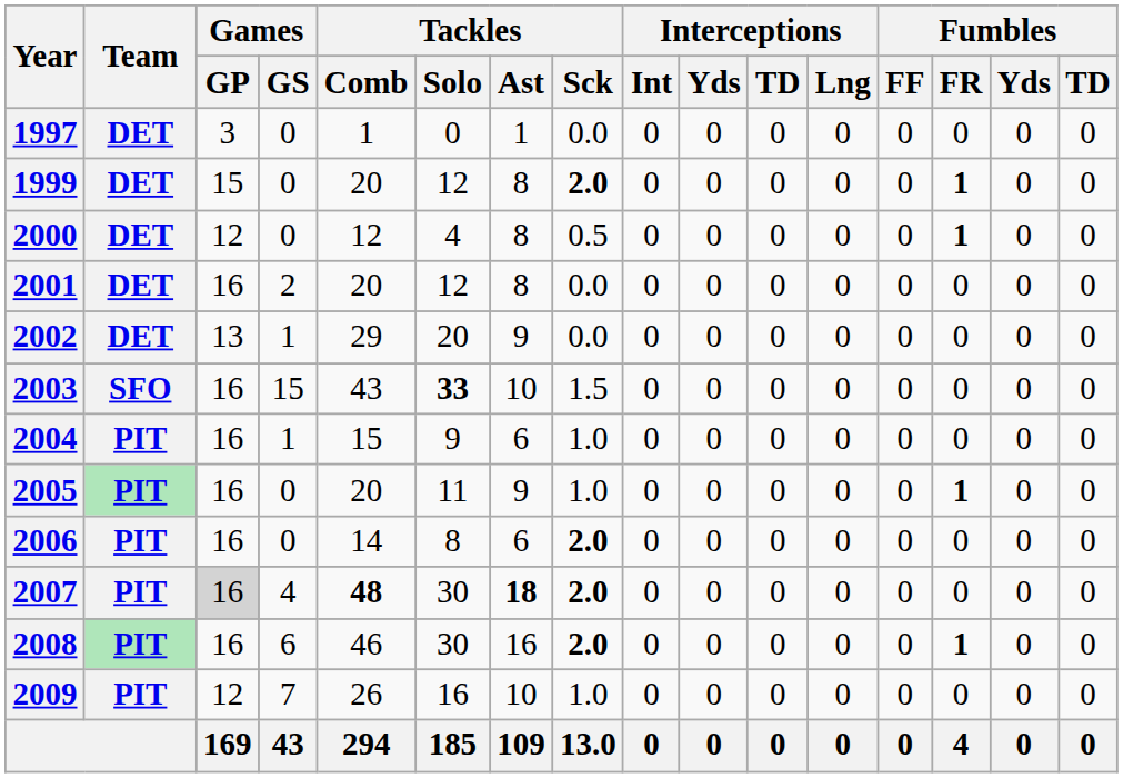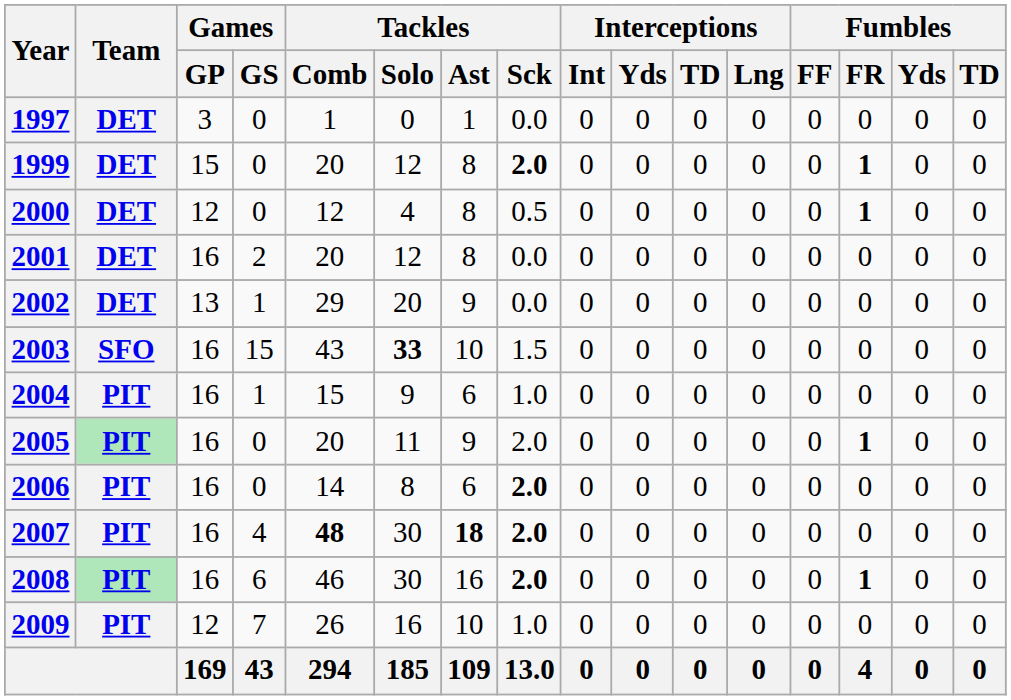 <table class="wikitable" style="text-align:center">
 <tr>
 <th rowspan="2">Year</th>
 <th rowspan="2">Team</th>
 <th colspan="2">Games</th>
 <th colspan="4">Tackles</th>
 <th colspan="4">Interceptions</th>
 <th colspan="4">Fumbles</th>
 </tr>
 <tr>
 <th>GP</th>
 <th>GS</th>
 <th>Comb</th>
 <th>Solo</th>
 <th>Ast</th>
 <th>Sck</th>
 <th>Int</th>
 <th>Yds</th>
 <th>TD</th>
 <th>Lng</th>
 <th>FF</th>
 <th>FR</th>
 <th>Yds</th>
 <th>TD</th>
 </tr>
 <tr>
 <th><a href='#'>1997</a></th>
 <th><a href='#'>DET</a></th>
 <td>3</td>
 <td>0</td>
 <td>1</td>
 <td>0</td>
 <td>1</td>
 <td>0.0</td>
 <td>0</td>
 <td>0</td>
 <td>0</td>
 <td>0</td>
 <td>0</td>
 <td>0</td>
 <td>0</td>
 <td>0</td>
 </tr>
 <tr>
 <th><a href='#'>1999</a></th>
 <th><a href='#'>DET</a></th>
 <td>15</td>
 <td>0</td>
 <td>20</td>
 <td>12</td>
 <td>8</td>
 <td><strong>2.0</strong></td>
 <td>0</td>
 <td>0</td>
 <td>0</td>
 <td>0</td>
 <td>0</td>
 <td><strong>1</strong></td>
 <td>0</td>
 <td>0</td>
 </tr>
 <tr>
 <th><a href='#'>2000</a></th>
 <th><a href='#'>DET</a></th>
 <td>12</td>
 <td>0</td>
 <td>12</td>
 <td>4</td>
 <td>8</td>
 <td>0.5</td>
 <td>0</td>
 <td>0</td>
 <td>0</td>
 <td>0</td>
 <td>0</td>
 <td><strong>1</strong></td>
 <td>0</td>
 <td>0</td>
 </tr>
 <tr>
 <th><a href='#'>2001</a></th>
 <th><a href='#'>DET</a></th>
 <td>16</td>
 <td>2</td>
 <td>20</td>
 <td>12</td>
 <td>8</td>
 <td>0.0</td>
 <td>0</td>
 <td>0</td>
 <td>0</td>
 <td>0</td>
 <td>0</td>
 <td>0</td>
 <td>0</td>
 <td>0</td>
 </tr>
 <tr>
 <th><a href='#'>2002</a></th>
 <th><a href='#'>DET</a></th>
 <td>13</td>
 <td>1</td>
 <td>29</td>
 <td>20</td>
 <td>9</td>
 <td>0.0</td>
 <td>0</td>
 <td>0</td>
 <td>0</td>
 <td>0</td>
 <td>0</td>
 <td>0</td>
 <td>0</td>
 <td>0</td>
 </tr>
 <tr>
 <th><a href='#'>2003</a></th>
 <th><a href='#'>SFO</a></th>
 <td>16</td>
 <td>15</td>
 <td>43</td>
 <td><strong>33</strong></td>
 <td>10</td>
 <td>1.5</td>
 <td>0</td>
 <td>0</td>
 <td>0</td>
 <td>0</td>
 <td>0</td>
 <td>0</td>
 <td>0</td>
 <td>0</td>
 </tr>
 <tr>
 <th><a href='#'>2004</a></th>
 <th><a href='#'>PIT</a></th>
 <td>16</td>
 <td>1</td>
 <td>15</td>
 <td>9</td>
 <td>6</td>
 <td>1.0</td>
 <td>0</td>
 <td>0</td>
 <td>0</td>
 <td>0</td>
 <td>0</td>
 <td>0</td>
 <td>0</td>
 <td>0</td>
 </tr>
 <tr>
 <th><a href='#'>2005</a></th>
 <th style="background:#afe6ba; width:3em;"><a href='#'>PIT</a></th>
 <td>16</td>
 <td>0</td>
 <td>20</td>
 <td>11</td>
 <td>9</td>
-<td>1.0</td>
+<td>2.0</td>
 <td>0</td>
 <td>0</td>
 <td>0</td>
 <td>0</td>
 <td>0</td>
 <td><strong>1</strong></td>
 <td>0</td>
 <td>0</td>
 </tr>
 <tr>
 <th><a href='#'>2006</a></th>
 <th><a href='#'>PIT</a></th>
 <td>16</td>
 <td>0</td>
 <td>14</td>
 <td>8</td>
 <td>6</td>
 <td><strong>2.0</strong></td>
 <td>0</td>
 <td>0</td>
 <td>0</td>
 <td>0</td>
 <td>0</td>
 <td>0</td>
 <td>0</td>
 <td>0</td>
 </tr>
 <tr>
 <th><a href='#'>2007</a></th>
 <th><a href='#'>PIT</a></th>
-<td style="background: lightgrey;">16</td>
+<td>16</td>
 <td>4</td>
 <td><strong>48</strong></td>
 <td>30</td>
 <td><strong>18</strong></td>
 <td><strong>2.0</strong></td>
 <td>0</td>
 <td>0</td>
 <td>0</td>
 <td>0</td>
 <td>0</td>
 <td>0</td>
 <td>0</td>
 <td>0</td>
 </tr>
 <tr>
 <th><a href='#'>2008</a></th>
 <th style="background:#afe6ba; width:3em;"><a href='#'>PIT</a></th>
 <td>16</td>
 <td>6</td>
 <td>46</td>
 <td>30</td>
 <td>16</td>
 <td><strong>2.0</strong></td>
 <td>0</td>
 <td>0</td>
 <td>0</td>
 <td>0</td>
 <td>0</td>
 <td><strong>1</strong></td>
 <td>0</td>
 <td>0</td>
 </tr>
 <tr>
 <th><a href='#'>2009</a></th>
 <th><a href='#'>PIT</a></th>
 <td>12</td>
 <td>7</td>
 <td>26</td>
 <td>16</td>
 <td>10</td>
 <td>1.0</td>
 <td>0</td>
 <td>0</td>
 <td>0</td>
 <td>0</td>
 <td>0</td>
 <td>0</td>
 <td>0</td>
 <td>0</td>
 </tr>
 <tr>
 <th colspan="2"></th>
 <th>169</th>
 <th>43</th>
 <th>294</th>
 <th>185</th>
 <th>109</th>
 <th>13.0</th>
 <th>0</th>
 <th>0</th>
 <th>0</th>
 <th>0</th>
 <th>0</th>
 <th>4</th>
 <th>0</th>
 <th>0</th>
 </tr>
 </table>
